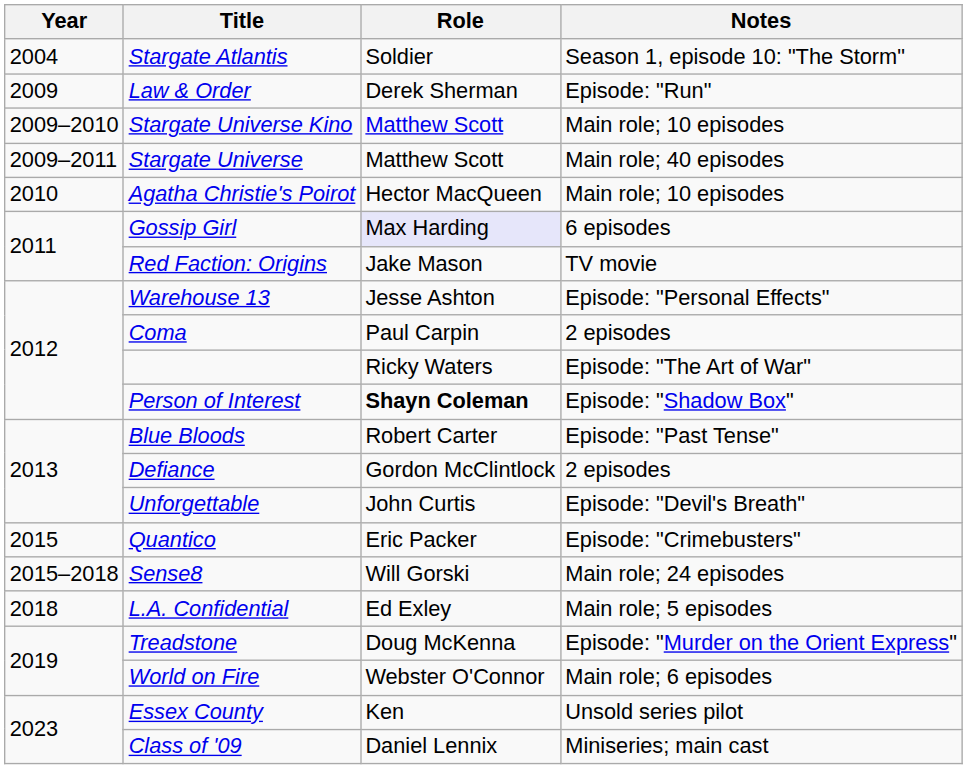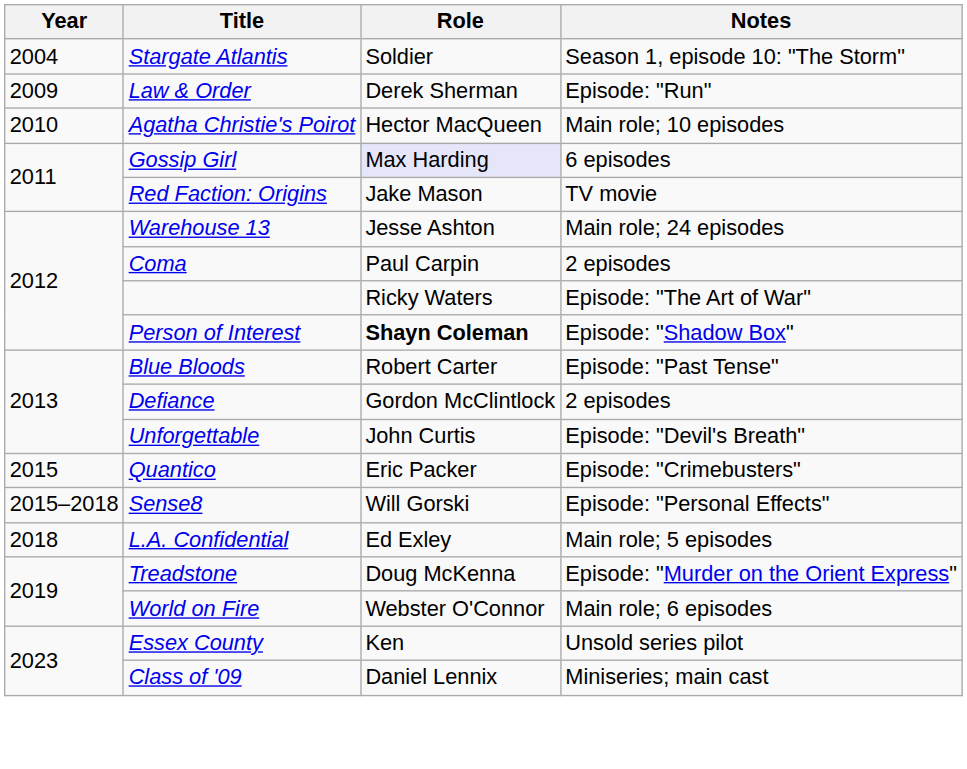 <table class="wikitable sortable">
 <tr>
 <th>Year</th>
 <th>Title</th>
 <th>Role</th>
 <th class="unsortable">Notes</th>
 </tr>
 <tr>
 <td>2004</td>
 <td><em><a href='#'>Stargate Atlantis</a></em></td>
 <td>Soldier</td>
 <td>Season 1, episode 10: "The Storm"</td>
 </tr>
 <tr>
 <td>2009</td>
 <td><em><a href='#'>Law & Order</a></em></td>
 <td>Derek Sherman</td>
 <td>Episode: "Run"</td>
-</tr>
-<tr>
-<td>2009–2010</td>
-<td><em><a href='#'>Stargate Universe Kino</a></em></td>
-<td><a href='#'>Matthew Scott</a></td>
-<td>Main role; 10 episodes</td>
-</tr>
-<tr>
-<td>2009–2011</td>
-<td><em><a href='#'>Stargate Universe</a></em></td>
-<td>Matthew Scott</td>
-<td>Main role; 40 episodes</td>
 </tr>
 <tr>
 <td>2010</td>
 <td><em><a href='#'>Agatha Christie's Poirot</a></em></td>
 <td>Hector MacQueen</td>
 <td>Main role; 10 episodes</td>
 </tr>
 <tr>
 <td rowspan="2">2011</td>
 <td><em><a href='#'>Gossip Girl</a></em></td>
 <td style="background: lavender;">Max Harding</td>
 <td>6 episodes</td>
 </tr>
 <tr>
 <td><em><a href='#'>Red Faction: Origins</a></em></td>
 <td>Jake Mason</td>
 <td>TV movie</td>
 </tr>
 <tr>
 <td rowspan="4">2012</td>
 <td><em><a href='#'>Warehouse 13</a></em></td>
 <td>Jesse Ashton</td>
-<td>Episode: "Personal Effects"</td>
+<td>Main role; 24 episodes</td>
 </tr>
 <tr>
 <td><em><a href='#'>Coma</a></em></td>
 <td>Paul Carpin</td>
 <td>2 episodes</td>
 </tr>
 <tr>
 <td><em></em></td>
 <td>Ricky Waters</td>
 <td>Episode: "The Art of War"</td>
 </tr>
 <tr>
 <td><em><a href='#'>Person of Interest</a></em></td>
 <td><strong>Shayn Coleman</strong></td>
 <td>Episode: "<a href='#'>Shadow Box</a>"</td>
 </tr>
 <tr>
 <td rowspan="3">2013</td>
 <td><em><a href='#'>Blue Bloods</a></em></td>
 <td>Robert Carter</td>
 <td>Episode: "Past Tense"</td>
 </tr>
 <tr>
 <td><em><a href='#'>Defiance</a></em></td>
 <td>Gordon McClintlock</td>
 <td>2 episodes</td>
 </tr>
 <tr>
 <td><em><a href='#'>Unforgettable</a></em></td>
 <td>John Curtis</td>
 <td>Episode: "Devil's Breath"</td>
 </tr>
 <tr>
 <td>2015</td>
 <td><em><a href='#'>Quantico</a></em></td>
 <td>Eric Packer</td>
 <td>Episode: "Crimebusters"</td>
 </tr>
 <tr>
 <td>2015–2018</td>
 <td><em><a href='#'>Sense8</a></em></td>
 <td>Will Gorski</td>
-<td>Main role; 24 episodes</td>
+<td>Episode: "Personal Effects"</td>
 </tr>
 <tr>
 <td>2018</td>
 <td><em><a href='#'>L.A. Confidential</a></em></td>
 <td>Ed Exley</td>
 <td>Main role; 5 episodes</td>
 </tr>
 <tr>
 <td rowspan="2">2019</td>
 <td><em><a href='#'>Treadstone</a></em></td>
 <td>Doug McKenna</td>
 <td>Episode: "<a href='#'>Murder on the Orient Express</a>"</td>
 </tr>
 <tr>
 <td><em><a href='#'>World on Fire</a></em></td>
 <td>Webster O'Connor</td>
 <td>Main role; 6 episodes</td>
 </tr>
 <tr>
 <td rowspan="2">2023</td>
 <td><em><a href='#'>Essex County</a></em></td>
 <td>Ken</td>
 <td>Unsold series pilot</td>
 </tr>
 <tr>
 <td><em><a href='#'>Class of '09</a></em></td>
 <td>Daniel Lennix</td>
 <td>Miniseries; main cast</td>
 </tr>
 </table>
